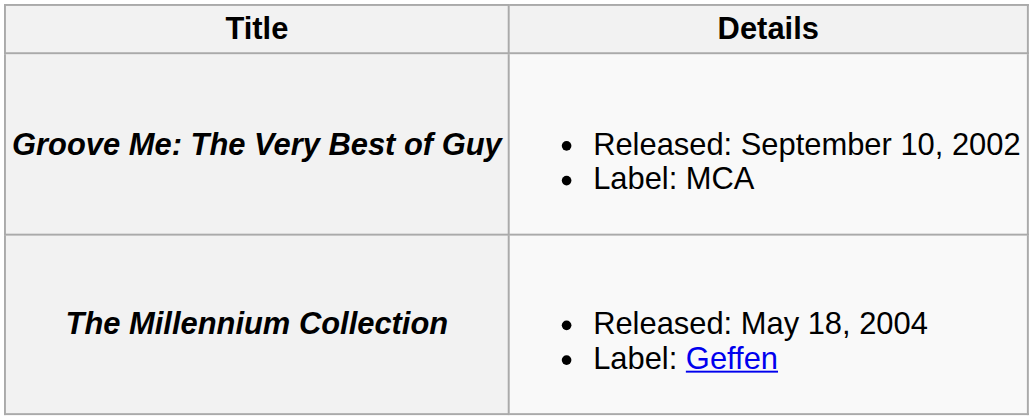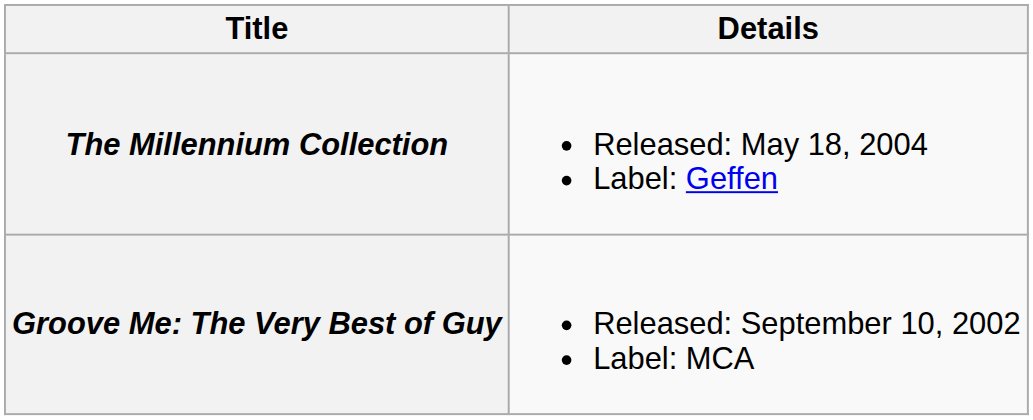 <table class="wikitable plainrowheaders">
 <tr>
 <th>Title</th>
 <th>Details</th>
 </tr>
 <tr>
+<th scope="row"><em>The Millennium Collection</em></th>
+<td><br><ul><li>Released: May 18, 2004</li><li>Label: <a href='#'>Geffen</a></li></ul></td>
+</tr>
+<tr>
 <th scope="row"><em>Groove Me: The Very Best of Guy</em></th>
 <td><br><ul><li>Released: September 10, 2002</li><li>Label: MCA</li></ul></td>
 </tr>
-<tr>
-<th scope="row"><em>The Millennium Collection</em></th>
-<td><br><ul><li>Released: May 18, 2004</li><li>Label: <a href='#'>Geffen</a></li></ul></td>
-</tr>
 </table>
